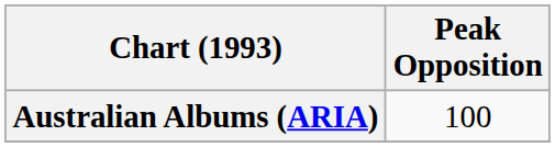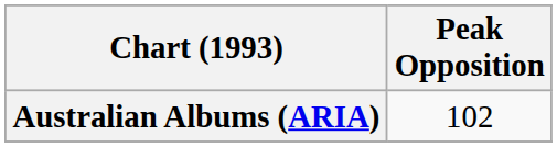 <table class="wikitable sortable plainrowheaders" style="text-align:center;">
 <tr>
 <th scope="col">Chart (1993)</th>
 <th scope="col">Peak<br>Opposition</th>
 </tr>
 <tr>
 <th scope="row">Australian Albums (<a href='#'>ARIA</a>)</th>
-<td>100</td>
+<td>102</td>
 </tr>
 <tr>
 </tr>
 <tr>
 </tr>
 </table>
